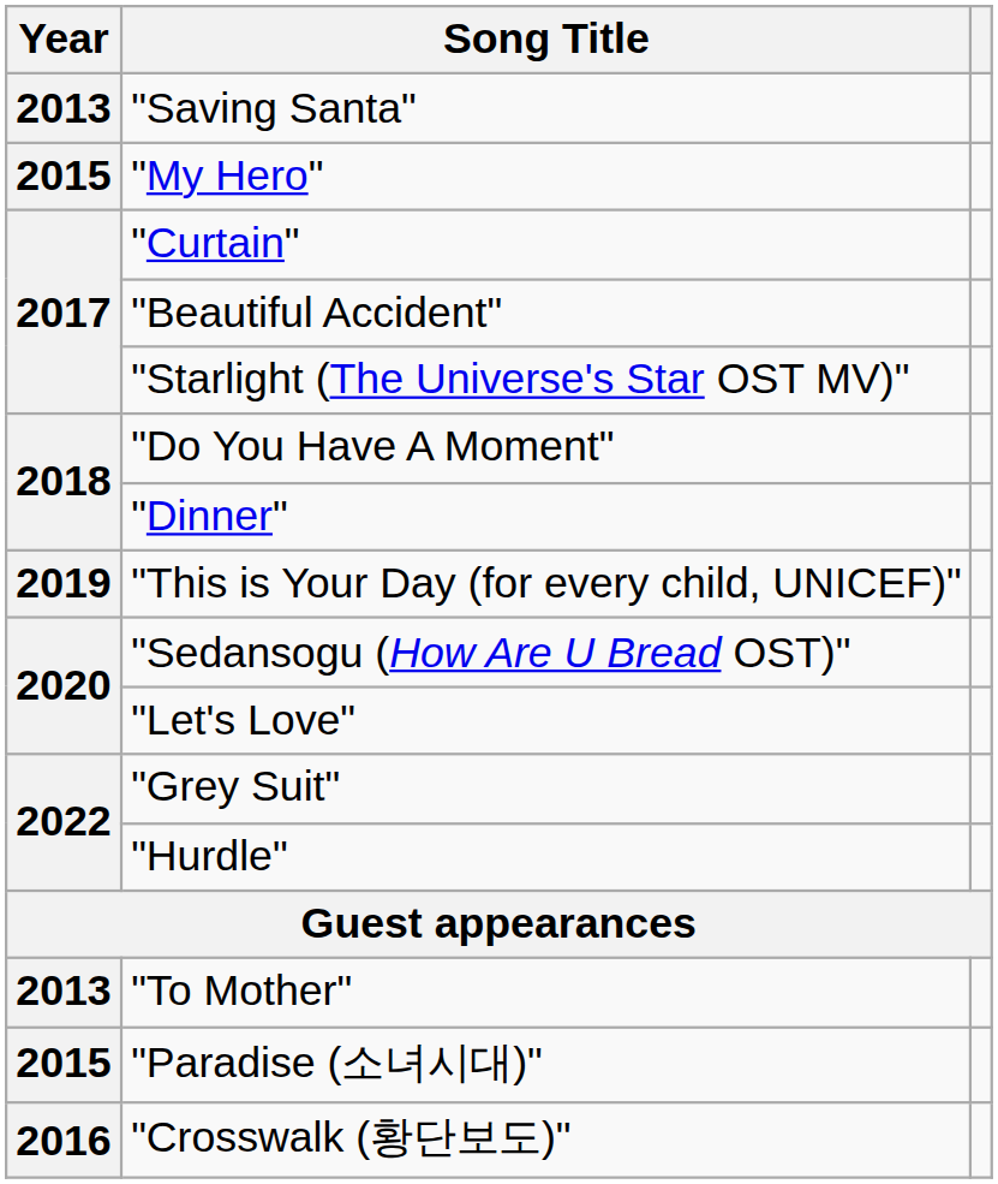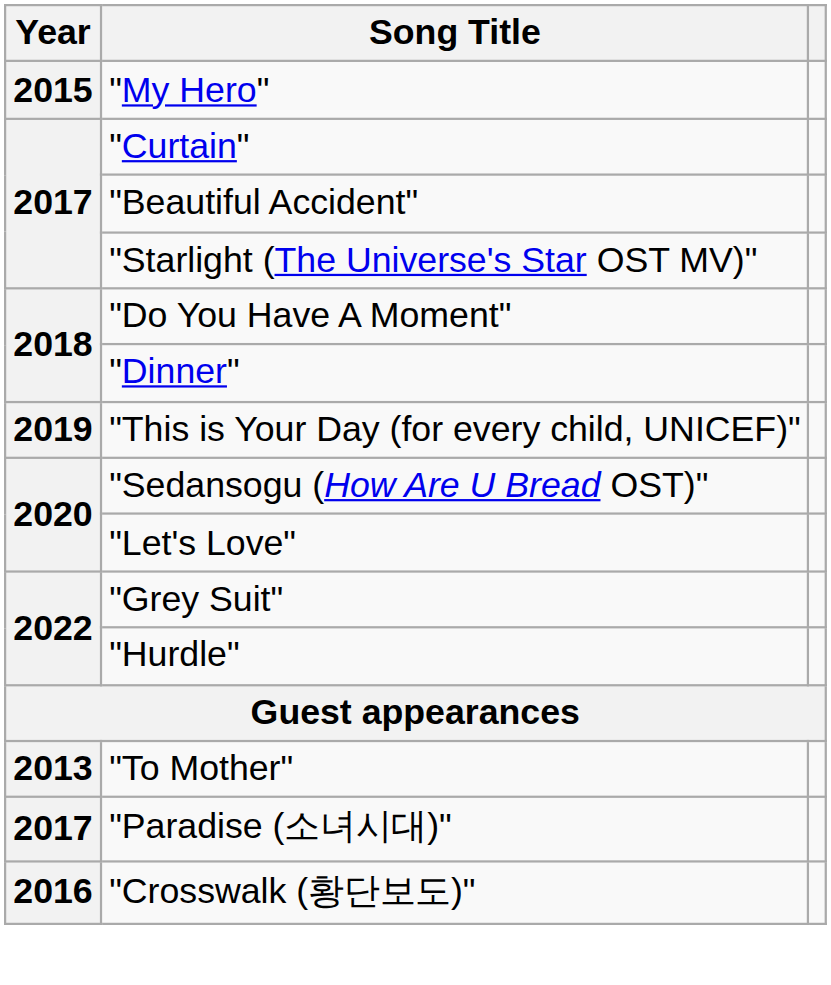 <table class="wikitable plainrowheaders sortable">
 <tr>
 <th scope="col">Year</th>
 <th scope="col">Song Title</th>
 <th scope="col" class="unsortable"></th>
-</tr>
-<tr>
-<th scope="row">2013</th>
-<td>"Saving Santa" </td>
-<td style="text-align:center"></td>
 </tr>
 <tr>
 <th scope="row">2015</th>
 <td>"<a href='#'>My Hero</a>" </td>
 <td style="text-align:center"></td>
 </tr>
 <tr>
 <th scope="row" rowspan="3">2017</th>
 <td>"<a href='#'>Curtain</a>" </td>
 <td style="text-align:center"></td>
 </tr>
 <tr>
 <td>"Beautiful Accident" </td>
 <td style="text-align:center"></td>
 </tr>
 <tr>
 <td>"Starlight (<a href='#'>The Universe's Star</a> OST MV)" </td>
 <td style="text-align:center"></td>
 </tr>
 <tr>
 <th scope="row" rowspan="2">2018</th>
 <td>"Do You Have A Moment" </td>
 <td style="text-align:center"></td>
 </tr>
 <tr>
 <td>"<a href='#'>Dinner</a>" </td>
 <td style="text-align:center"></td>
 </tr>
 <tr>
 <th scope="row">2019</th>
 <td>"This is Your Day (for every child, UNICEF)" </td>
 <td style="text-align:center"></td>
 </tr>
 <tr>
 <th scope="row" rowspan="2">2020</th>
 <td>"Sedansogu (<em><a href='#'>How Are U Bread</a></em> OST)"</td>
 <td style="text-align:center"></td>
 </tr>
 <tr>
 <td>"Let's Love"</td>
 <td style="text-align:center"></td>
 </tr>
 <tr>
 <th scope="row" rowspan="2">2022</th>
 <td>"Grey Suit"</td>
 <td style="text-align:center"></td>
 </tr>
 <tr>
 <td>"Hurdle"</td>
 <td style="text-align:center"></td>
 </tr>
 <tr>
 <th colspan="3">Guest appearances</th>
 </tr>
 <tr>
 <th scope="row">2013</th>
 <td>"To Mother" </td>
 <td style="text-align:center"></td>
 </tr>
 <tr>
-<th scope="row">2015</th>
+<th scope="row">2017</th>
 <td>"Paradise (소녀시대)" </td>
 <td style="text-align:center"></td>
 </tr>
 <tr>
 <th scope="row">2016</th>
 <td>"Crosswalk (황단보도)" </td>
 <td style="text-align:center"></td>
 </tr>
 </table>
